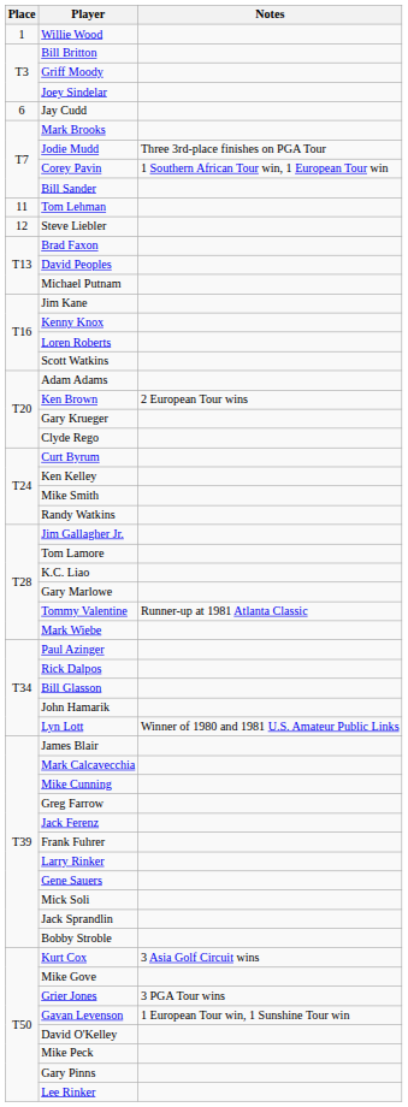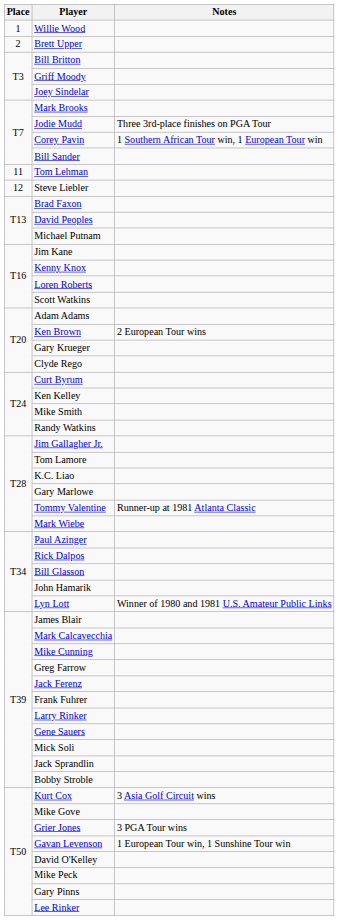 <table class="wikitable sortable">
 <tr>
 <th>Place</th>
 <th>Player</th>
 <th>Notes</th>
 </tr>
 <tr>
 <td align="center">1</td>
 <td> <a href='#'>Willie Wood</a></td>
+<td></td>
+</tr>
+<tr>
+<td align="center">2</td>
+<td> <a href='#'>Brett Upper</a></td>
 <td></td>
 </tr>
 <tr>
 <td rowspan="3" align="center">T3</td>
 <td> <a href='#'>Bill Britton</a></td>
 <td></td>
 </tr>
 <tr>
 <td> <a href='#'>Griff Moody</a></td>
 <td></td>
 </tr>
 <tr>
 <td> <a href='#'>Joey Sindelar</a></td>
-<td></td>
-</tr>
-<tr>
-<td align="center">6</td>
-<td> Jay Cudd</td>
 <td></td>
 </tr>
 <tr>
 <td rowspan="4" align="center">T7</td>
 <td> <a href='#'>Mark Brooks</a></td>
 <td></td>
 </tr>
 <tr>
 <td> <a href='#'>Jodie Mudd</a></td>
 <td>Three 3rd-place finishes on PGA Tour</td>
 </tr>
 <tr>
 <td> <a href='#'>Corey Pavin</a></td>
 <td>1 <a href='#'>Southern African Tour</a> win, 1 <a href='#'>European Tour</a> win</td>
 </tr>
 <tr>
 <td> <a href='#'>Bill Sander</a></td>
 <td></td>
 </tr>
 <tr>
 <td align="center">11</td>
 <td> <a href='#'>Tom Lehman</a></td>
 <td></td>
 </tr>
 <tr>
 <td align="center">12</td>
 <td> Steve Liebler</td>
 <td></td>
 </tr>
 <tr>
 <td rowspan="3" align="center">T13</td>
 <td> <a href='#'>Brad Faxon</a></td>
 <td></td>
 </tr>
 <tr>
 <td> <a href='#'>David Peoples</a></td>
 <td></td>
 </tr>
 <tr>
 <td> Michael Putnam</td>
 <td></td>
 </tr>
 <tr>
 <td rowspan="4" align="center">T16</td>
 <td> Jim Kane</td>
 <td></td>
 </tr>
 <tr>
 <td> <a href='#'>Kenny Knox</a></td>
 <td></td>
 </tr>
 <tr>
 <td> <a href='#'>Loren Roberts</a></td>
 <td></td>
 </tr>
 <tr>
 <td> Scott Watkins</td>
 <td></td>
 </tr>
 <tr>
 <td rowspan="4" align="center">T20</td>
 <td> Adam Adams</td>
 <td></td>
 </tr>
 <tr>
 <td> <a href='#'>Ken Brown</a></td>
 <td>2 European Tour wins</td>
 </tr>
 <tr>
 <td> Gary Krueger</td>
 <td></td>
 </tr>
 <tr>
 <td> Clyde Rego</td>
 <td></td>
 </tr>
 <tr>
 <td rowspan="4" align="center">T24</td>
 <td> <a href='#'>Curt Byrum</a></td>
 <td></td>
 </tr>
 <tr>
 <td> Ken Kelley</td>
 <td></td>
 </tr>
 <tr>
 <td> Mike Smith</td>
 <td></td>
 </tr>
 <tr>
 <td> Randy Watkins</td>
 <td></td>
 </tr>
 <tr>
 <td rowspan="6" align="center">T28</td>
 <td> <a href='#'>Jim Gallagher Jr.</a></td>
 <td></td>
 </tr>
 <tr>
 <td> Tom Lamore</td>
 <td></td>
 </tr>
 <tr>
 <td> K.C. Liao</td>
 <td></td>
 </tr>
 <tr>
 <td> Gary Marlowe</td>
 <td></td>
 </tr>
 <tr>
 <td> <a href='#'>Tommy Valentine</a></td>
 <td>Runner-up at 1981 <a href='#'>Atlanta Classic</a></td>
 </tr>
 <tr>
 <td> <a href='#'>Mark Wiebe</a></td>
 <td></td>
 </tr>
 <tr>
 <td rowspan="5" align="center">T34</td>
 <td> <a href='#'>Paul Azinger</a></td>
 <td></td>
 </tr>
 <tr>
 <td> <a href='#'>Rick Dalpos</a></td>
 <td></td>
 </tr>
 <tr>
 <td> <a href='#'>Bill Glasson</a></td>
 <td></td>
 </tr>
 <tr>
 <td> John Hamarik</td>
 <td></td>
 </tr>
 <tr>
 <td> <a href='#'>Lyn Lott</a></td>
 <td>Winner of 1980 and 1981 <a href='#'>U.S. Amateur Public Links</a></td>
 </tr>
 <tr>
 <td rowspan="11" align="center">T39</td>
 <td> James Blair</td>
 <td></td>
 </tr>
 <tr>
 <td> <a href='#'>Mark Calcavecchia</a></td>
 <td></td>
 </tr>
 <tr>
 <td> <a href='#'>Mike Cunning</a></td>
 <td></td>
 </tr>
 <tr>
 <td> Greg Farrow</td>
 <td></td>
 </tr>
 <tr>
 <td> <a href='#'>Jack Ferenz</a></td>
 <td></td>
 </tr>
 <tr>
 <td> Frank Fuhrer</td>
 <td></td>
 </tr>
 <tr>
 <td> <a href='#'>Larry Rinker</a></td>
 <td></td>
 </tr>
 <tr>
 <td> <a href='#'>Gene Sauers</a></td>
 <td></td>
 </tr>
 <tr>
 <td> Mick Soli</td>
 <td></td>
 </tr>
 <tr>
 <td> Jack Sprandlin</td>
 <td></td>
 </tr>
 <tr>
 <td> Bobby Stroble</td>
 <td></td>
 </tr>
 <tr>
 <td rowspan="8" align="center">T50</td>
 <td> <a href='#'>Kurt Cox</a></td>
 <td>3 <a href='#'>Asia Golf Circuit</a> wins</td>
 </tr>
 <tr>
 <td> Mike Gove</td>
 <td></td>
 </tr>
 <tr>
 <td> <a href='#'>Grier Jones</a></td>
 <td>3 PGA Tour wins</td>
 </tr>
 <tr>
 <td> <a href='#'>Gavan Levenson</a></td>
 <td>1 European Tour win, 1 Sunshine Tour win</td>
 </tr>
 <tr>
 <td> David O'Kelley</td>
 <td></td>
 </tr>
 <tr>
 <td> Mike Peck</td>
 <td></td>
 </tr>
 <tr>
 <td> Gary Pinns</td>
 <td></td>
 </tr>
 <tr>
 <td> <a href='#'>Lee Rinker</a></td>
 <td></td>
 </tr>
 </table>
